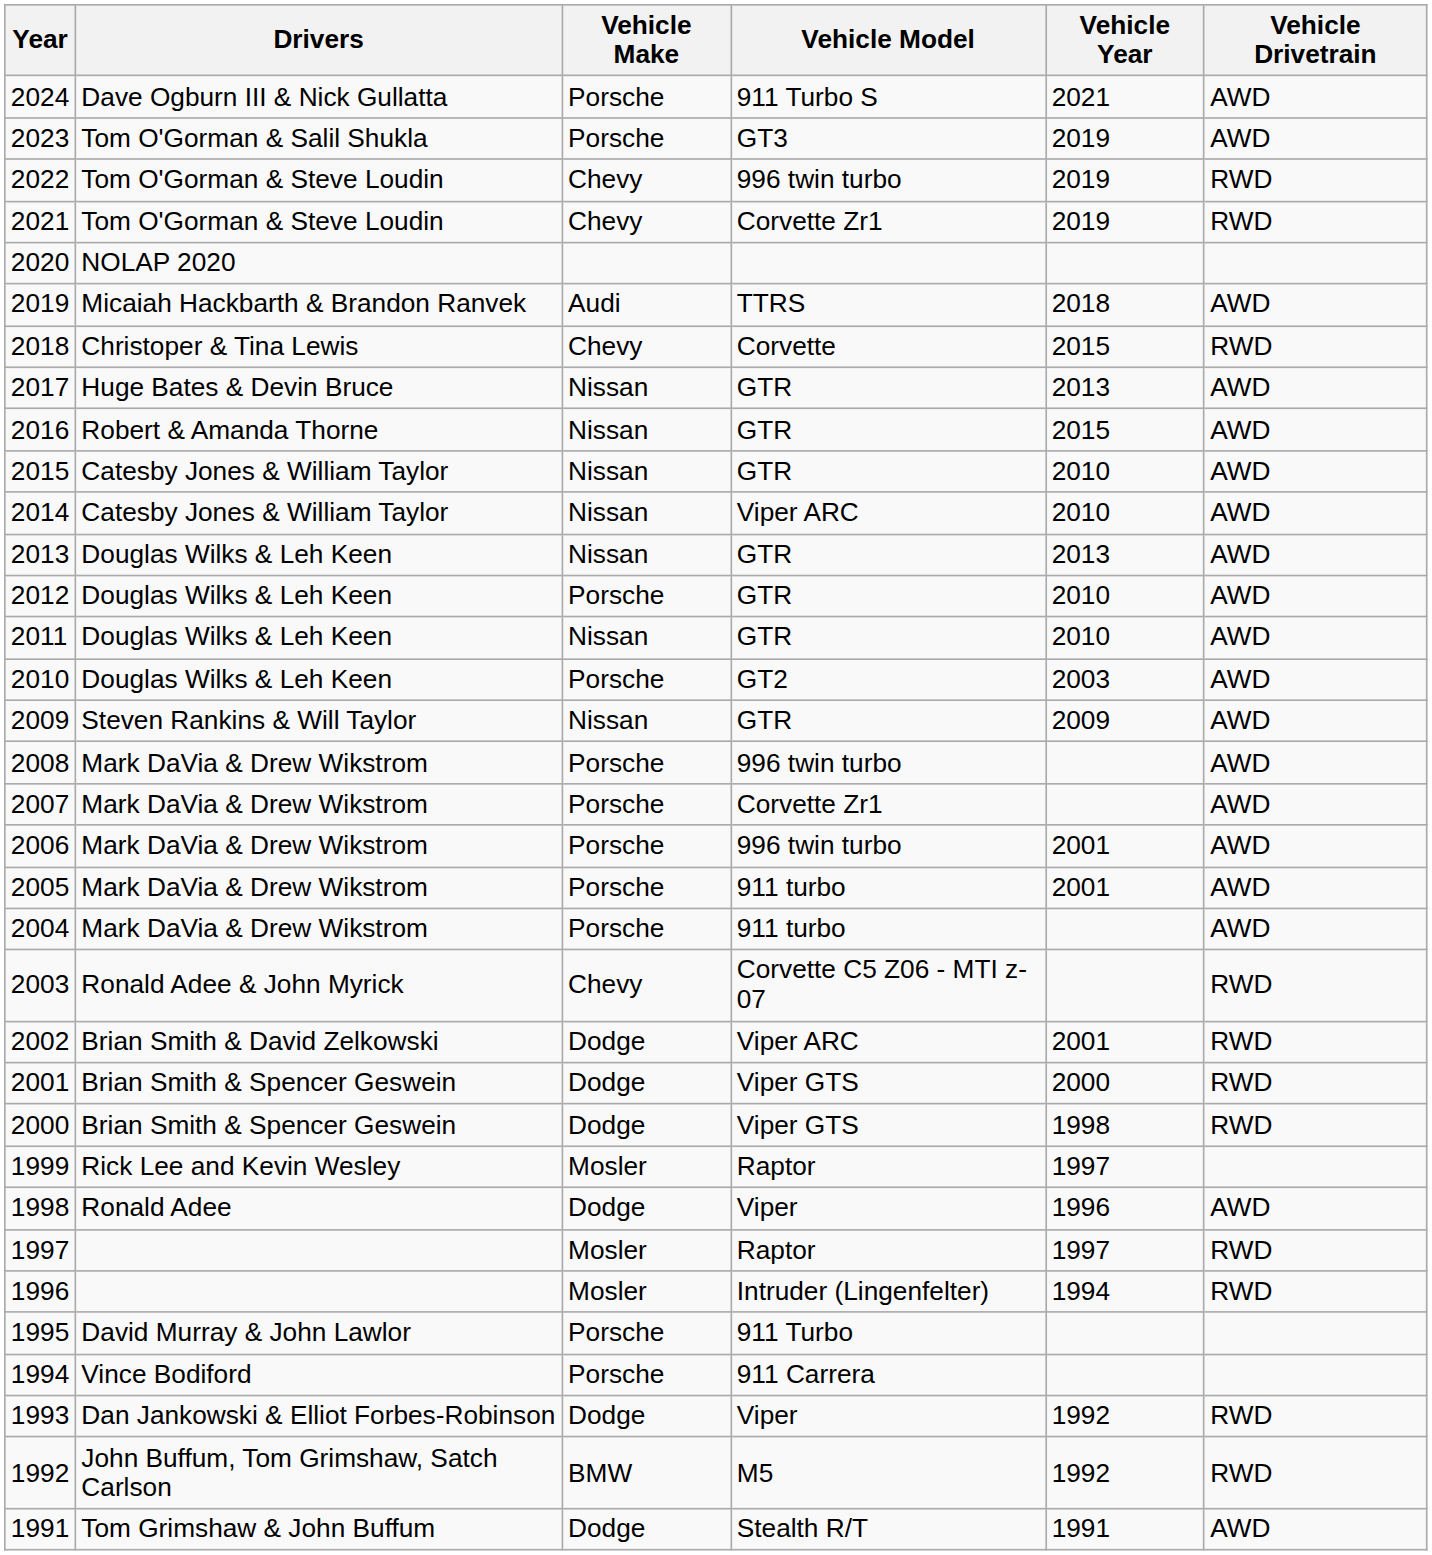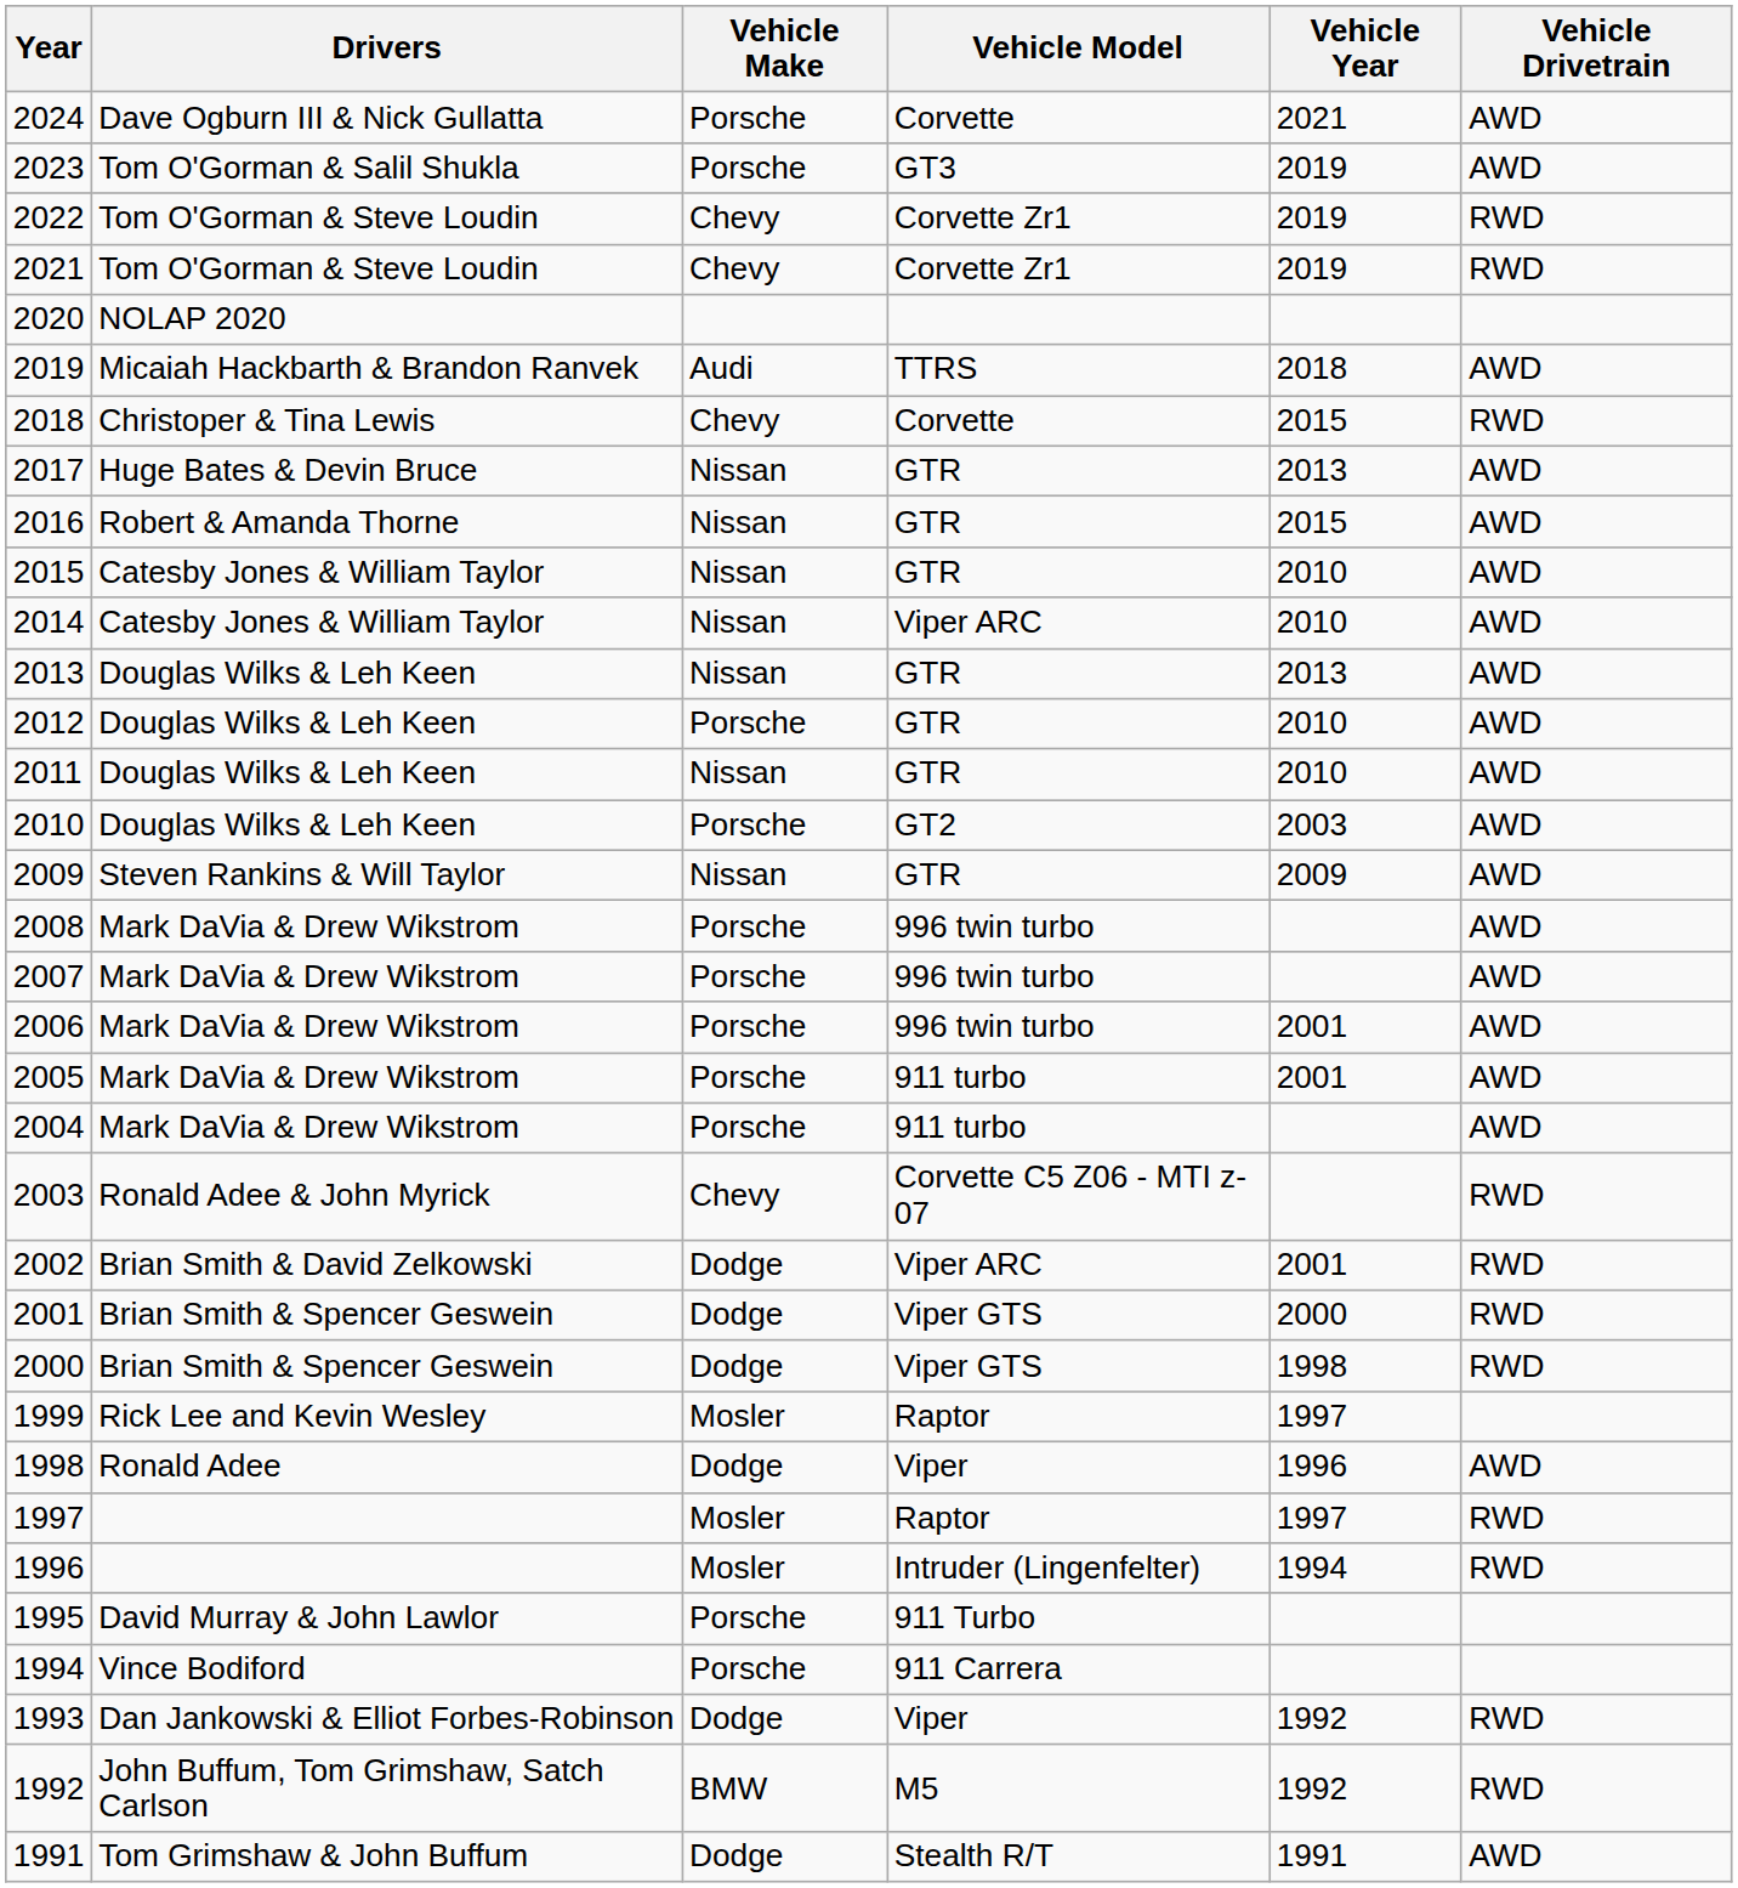 <table class="wikitable sortable">
 <tr>
 <th>Year</th>
 <th>Drivers</th>
 <th>Vehicle Make</th>
 <th>Vehicle Model</th>
 <th>Vehicle Year</th>
 <th>Vehicle Drivetrain</th>
 </tr>
 <tr>
 <td>2024</td>
 <td>Dave Ogburn III & Nick Gullatta</td>
 <td>Porsche</td>
-<td>911 Turbo S</td>
+<td>Corvette</td>
 <td>2021</td>
 <td>AWD</td>
 </tr>
 <tr>
 <td>2023</td>
 <td>Tom O'Gorman & Salil Shukla</td>
 <td>Porsche</td>
 <td>GT3</td>
 <td>2019</td>
 <td>AWD</td>
 </tr>
 <tr>
 <td>2022</td>
 <td>Tom O'Gorman & Steve Loudin</td>
 <td>Chevy</td>
-<td>996 twin turbo</td>
+<td>Corvette Zr1</td>
 <td>2019</td>
 <td>RWD</td>
 </tr>
 <tr>
 <td>2021</td>
 <td>Tom O'Gorman & Steve Loudin</td>
 <td>Chevy</td>
 <td>Corvette Zr1</td>
 <td>2019</td>
 <td>RWD</td>
 </tr>
 <tr>
 <td>2020</td>
 <td>NOLAP 2020</td>
 <td></td>
 <td></td>
 <td></td>
 <td></td>
 </tr>
 <tr>
 <td>2019</td>
 <td>Micaiah Hackbarth & Brandon Ranvek</td>
 <td>Audi</td>
 <td>TTRS</td>
 <td>2018</td>
 <td>AWD</td>
 </tr>
 <tr>
 <td>2018</td>
 <td>Christoper & Tina Lewis</td>
 <td>Chevy</td>
 <td>Corvette</td>
 <td>2015</td>
 <td>RWD</td>
 </tr>
 <tr>
 <td>2017</td>
 <td>Huge Bates & Devin Bruce</td>
 <td>Nissan</td>
 <td>GTR</td>
 <td>2013</td>
 <td>AWD</td>
 </tr>
 <tr>
 <td>2016</td>
 <td>Robert & Amanda Thorne</td>
 <td>Nissan</td>
 <td>GTR</td>
 <td>2015</td>
 <td>AWD</td>
 </tr>
 <tr>
 <td>2015</td>
 <td>Catesby Jones & William Taylor</td>
 <td>Nissan</td>
 <td>GTR</td>
 <td>2010</td>
 <td>AWD</td>
 </tr>
 <tr>
 <td>2014</td>
 <td>Catesby Jones & William Taylor</td>
 <td>Nissan</td>
 <td>Viper ARC</td>
 <td>2010</td>
 <td>AWD</td>
 </tr>
 <tr>
 <td>2013</td>
 <td>Douglas Wilks & Leh Keen</td>
 <td>Nissan</td>
 <td>GTR</td>
 <td>2013</td>
 <td>AWD</td>
 </tr>
 <tr>
 <td>2012</td>
 <td>Douglas Wilks & Leh Keen</td>
 <td>Porsche</td>
 <td>GTR</td>
 <td>2010</td>
 <td>AWD</td>
 </tr>
 <tr>
 <td>2011</td>
 <td>Douglas Wilks & Leh Keen</td>
 <td>Nissan</td>
 <td>GTR</td>
 <td>2010</td>
 <td>AWD</td>
 </tr>
 <tr>
 <td>2010</td>
 <td>Douglas Wilks & Leh Keen</td>
 <td>Porsche</td>
 <td>GT2</td>
 <td>2003</td>
 <td>AWD</td>
 </tr>
 <tr>
 <td>2009</td>
 <td>Steven Rankins & Will Taylor</td>
 <td>Nissan</td>
 <td>GTR</td>
 <td>2009</td>
 <td>AWD</td>
 </tr>
 <tr>
 <td>2008</td>
 <td>Mark DaVia & Drew Wikstrom</td>
 <td>Porsche</td>
 <td>996 twin turbo</td>
 <td></td>
 <td>AWD</td>
 </tr>
 <tr>
 <td>2007</td>
 <td>Mark DaVia & Drew Wikstrom</td>
 <td>Porsche</td>
-<td>Corvette Zr1</td>
+<td>996 twin turbo</td>
 <td></td>
 <td>AWD</td>
 </tr>
 <tr>
 <td>2006</td>
 <td>Mark DaVia & Drew Wikstrom</td>
 <td>Porsche</td>
 <td>996 twin turbo</td>
 <td>2001</td>
 <td>AWD</td>
 </tr>
 <tr>
 <td>2005</td>
 <td>Mark DaVia & Drew Wikstrom</td>
 <td>Porsche</td>
 <td>911 turbo</td>
 <td>2001</td>
 <td>AWD</td>
 </tr>
 <tr>
 <td>2004</td>
 <td>Mark DaVia & Drew Wikstrom</td>
 <td>Porsche</td>
 <td>911 turbo</td>
 <td></td>
 <td>AWD</td>
 </tr>
 <tr>
 <td>2003</td>
 <td>Ronald Adee & John Myrick</td>
 <td>Chevy</td>
 <td>Corvette C5 Z06 - MTI z-07</td>
 <td></td>
 <td>RWD</td>
 </tr>
 <tr>
 <td>2002</td>
 <td>Brian Smith & David Zelkowski</td>
 <td>Dodge</td>
 <td>Viper ARC</td>
 <td>2001</td>
 <td>RWD</td>
 </tr>
 <tr>
 <td>2001</td>
 <td>Brian Smith & Spencer Geswein</td>
 <td>Dodge</td>
 <td>Viper GTS</td>
 <td>2000</td>
 <td>RWD</td>
 </tr>
 <tr>
 <td>2000</td>
 <td>Brian Smith & Spencer Geswein</td>
 <td>Dodge</td>
 <td>Viper GTS</td>
 <td>1998</td>
 <td>RWD</td>
 </tr>
 <tr>
 <td>1999</td>
 <td>Rick Lee and Kevin Wesley</td>
 <td>Mosler</td>
 <td>Raptor</td>
 <td>1997</td>
 <td RWD></td>
 </tr>
 <tr>
 <td>1998</td>
 <td>Ronald Adee</td>
 <td>Dodge</td>
 <td>Viper</td>
 <td>1996</td>
 <td>AWD</td>
 </tr>
 <tr>
 <td>1997</td>
 <td></td>
 <td>Mosler</td>
 <td>Raptor</td>
 <td>1997</td>
 <td>RWD</td>
 </tr>
 <tr>
 <td>1996</td>
 <td></td>
 <td>Mosler</td>
 <td>Intruder (Lingenfelter)</td>
 <td>1994</td>
 <td>RWD</td>
 </tr>
 <tr>
 <td>1995</td>
 <td>David Murray & John Lawlor</td>
 <td>Porsche</td>
 <td>911 Turbo</td>
 <td></td>
 <td></td>
 </tr>
 <tr>
 <td>1994</td>
 <td>Vince Bodiford</td>
 <td>Porsche</td>
 <td>911 Carrera</td>
 <td></td>
 <td></td>
 </tr>
 <tr>
 <td>1993</td>
 <td>Dan Jankowski & Elliot Forbes-Robinson</td>
 <td>Dodge</td>
 <td>Viper</td>
 <td>1992</td>
 <td>RWD</td>
 </tr>
 <tr>
 <td>1992</td>
 <td>John Buffum, Tom Grimshaw, Satch Carlson</td>
 <td>BMW</td>
 <td>M5</td>
 <td>1992</td>
 <td>RWD</td>
 </tr>
 <tr>
 <td>1991</td>
 <td>Tom Grimshaw & John Buffum</td>
 <td>Dodge</td>
 <td>Stealth R/T</td>
 <td>1991</td>
 <td>AWD</td>
 </tr>
 </table>
